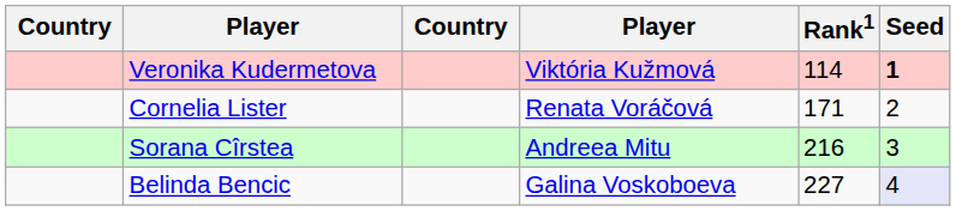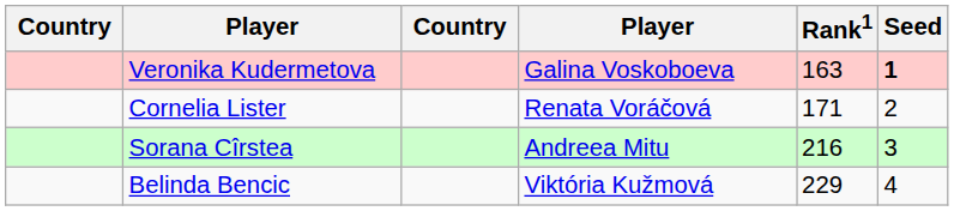 <table class="sortable wikitable">
 <tr>
 <th width="70">Country</th>
 <th width="175">Player</th>
 <th width="70">Country</th>
 <th width="175">Player</th>
 <th>Rank<sup>1</sup></th>
 <th>Seed</th>
 </tr>
 <tr style="background:#fcc;">
 <td></td>
 <td><a href='#'>Veronika Kudermetova</a></td>
 <td></td>
-<td><a href='#'>Viktória Kužmová</a></td>
-<td>114</td>
+<td><a href='#'>Galina Voskoboeva</a></td>
+<td>163</td>
 <td><strong>1</strong></td>
 </tr>
 <tr>
 <td></td>
 <td><a href='#'>Cornelia Lister</a></td>
 <td></td>
 <td><a href='#'>Renata Voráčová</a></td>
 <td>171</td>
 <td>2</td>
 </tr>
 <tr style="background:#cfc;">
 <td></td>
 <td><a href='#'>Sorana Cîrstea</a></td>
 <td></td>
 <td><a href='#'>Andreea Mitu</a></td>
 <td>216</td>
 <td>3</td>
 </tr>
 <tr>
 <td></td>
 <td><a href='#'>Belinda Bencic</a></td>
 <td></td>
-<td><a href='#'>Galina Voskoboeva</a></td>
-<td>227</td>
-<td style="background: lavender;">4</td>
+<td><a href='#'>Viktória Kužmová</a></td>
+<td>229</td>
+<td>4</td>
 </tr>
 </table>
